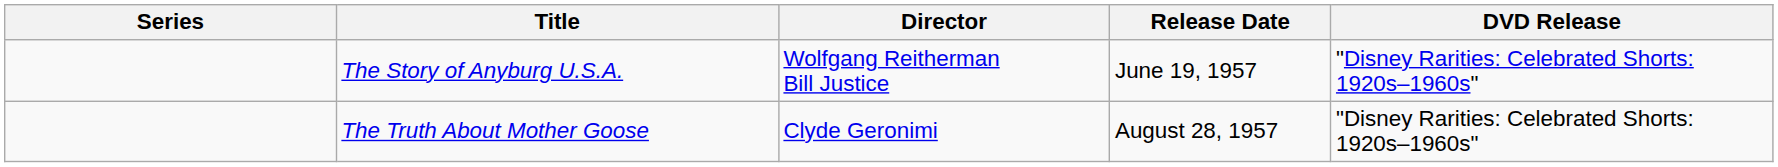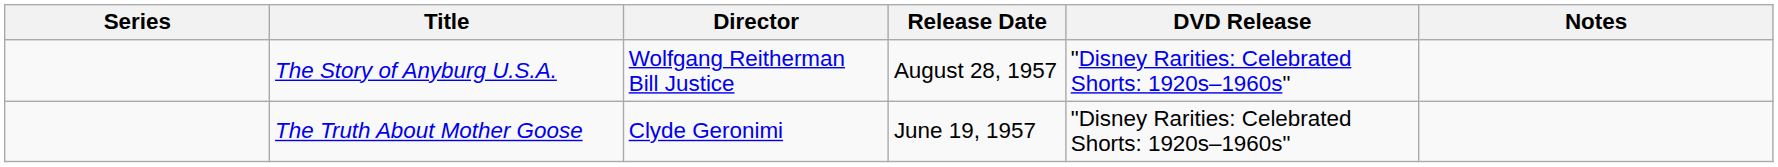 <table class="wikitable" style="width:100%;">
 <tr>
 <th style="width:15%;">Series</th>
 <th style="width:20%;">Title</th>
 <th style="width:15%;">Director</th>
 <th style="width:10%;">Release Date</th>
 <th style="width:20%;">DVD Release</th>
+<th style="width:20%;">Notes</th>
 </tr>
 <tr>
 <td></td>
 <td><em><a href='#'>The Story of Anyburg U.S.A.</a></em></td>
 <td><a href='#'>Wolfgang Reitherman</a> <br><a href='#'>Bill Justice</a></td>
-<td>June 19, 1957</td>
+<td>August 28, 1957</td>
 <td>"<a href='#'>Disney Rarities: Celebrated Shorts: 1920s–1960s</a>"</td>
+<td></td>
 </tr>
 <tr>
 <td></td>
 <td><em><a href='#'>The Truth About Mother Goose</a></em> </td>
 <td><a href='#'>Clyde Geronimi</a></td>
-<td>August 28, 1957</td>
+<td>June 19, 1957</td>
 <td>"Disney Rarities: Celebrated Shorts: 1920s–1960s"</td>
+<td></td>
 </tr>
 </table>
